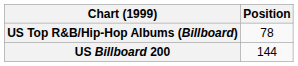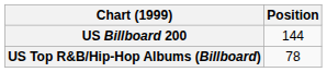 <table class="wikitable sortable plainrowheaders" style="text-align:center">
 <tr>
 <th scope="col">Chart (1999)</th>
 <th scope="col">Position</th>
 </tr>
 <tr>
+<th scope="row">US <em>Billboard</em> 200</th>
+<td>144</td>
+</tr>
+<tr>
 <th scope="row">US Top R&B/Hip-Hop Albums (<em>Billboard</em>)</th>
 <td>78</td>
 </tr>
-<tr>
-<th scope="row">US <em>Billboard</em> 200</th>
-<td>144</td>
-</tr>
 </table>
